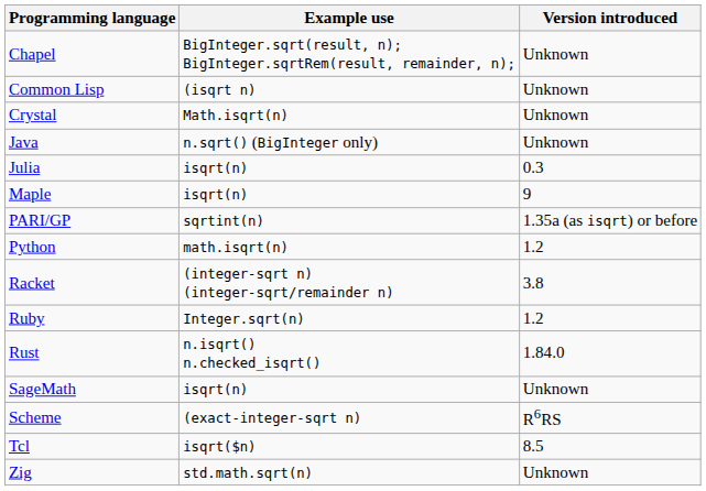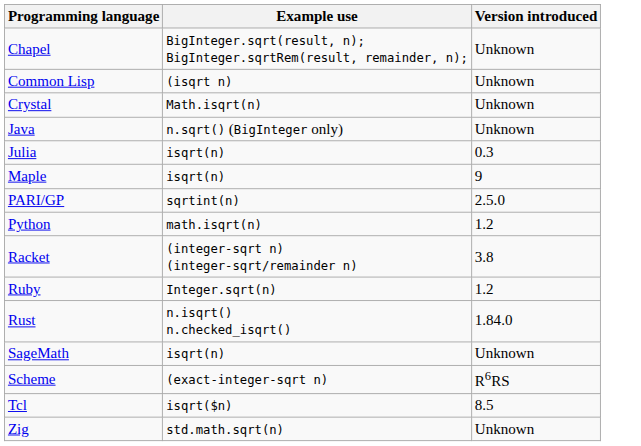 <table class="wikitable">
 <tr>
 <th>Programming language</th>
 <th>Example use</th>
 <th>Version introduced</th>
 </tr>
 <tr>
 <td><a href='#'>Chapel</a></td>
 <td><code>BigInteger.sqrt(result, n);</code><br><code>BigInteger.sqrtRem(result, remainder, n);</code></td>
 <td>Unknown</td>
 </tr>
 <tr>
 <td><a href='#'>Common Lisp</a></td>
 <td><code>(isqrt n)</code></td>
 <td>Unknown</td>
 </tr>
 <tr>
 <td><a href='#'>Crystal</a></td>
 <td><code>Math.isqrt(n)</code></td>
 <td>Unknown</td>
 </tr>
 <tr>
 <td><a href='#'>Java</a></td>
 <td><code>n.sqrt()</code> (<code>BigInteger</code> only)</td>
 <td>Unknown</td>
 </tr>
 <tr>
 <td><a href='#'>Julia</a></td>
 <td><code>isqrt(n)</code></td>
 <td>0.3</td>
 </tr>
 <tr>
 <td><a href='#'>Maple</a></td>
 <td><code>isqrt(n)</code></td>
 <td>9</td>
 </tr>
 <tr>
 <td><a href='#'>PARI/GP</a></td>
 <td><code>sqrtint(n)</code></td>
-<td>1.35a (as <code>isqrt</code>) or before</td>
+<td>2.5.0</td>
 </tr>
 <tr>
 <td><a href='#'>Python</a></td>
 <td><code>math.isqrt(n)</code></td>
 <td>1.2</td>
 </tr>
 <tr>
 <td><a href='#'>Racket</a></td>
 <td><code>(integer-sqrt n)</code><br><code>(integer-sqrt/remainder n)</code></td>
 <td>3.8</td>
 </tr>
 <tr>
 <td><a href='#'>Ruby</a></td>
 <td><code>Integer.sqrt(n)</code></td>
 <td>1.2</td>
 </tr>
 <tr>
 <td><a href='#'>Rust</a></td>
 <td><code>n.isqrt()</code><br><code>n.checked_isqrt()</code></td>
 <td>1.84.0</td>
 </tr>
 <tr>
 <td><a href='#'>SageMath</a></td>
 <td><code>isqrt(n)</code></td>
 <td>Unknown</td>
 </tr>
 <tr>
 <td><a href='#'>Scheme</a></td>
 <td><code>(exact-integer-sqrt n)</code></td>
 <td>R<sup>6</sup>RS</td>
 </tr>
 <tr>
 <td><a href='#'>Tcl</a></td>
 <td><code>isqrt($n)</code></td>
 <td>8.5</td>
 </tr>
 <tr>
 <td><a href='#'>Zig</a></td>
 <td><code>std.math.sqrt(n)</code></td>
 <td>Unknown</td>
 </tr>
 </table>
